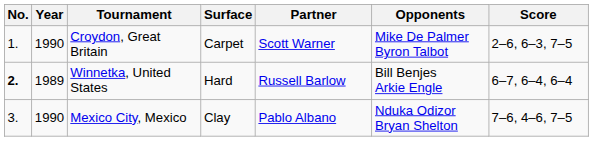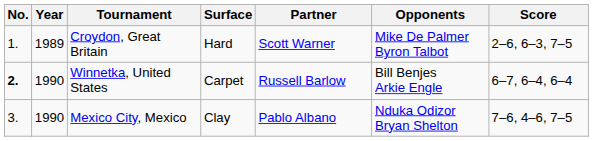 <table class="sortable wikitable" style=font-size:97%>
 <tr>
 <th>No.</th>
 <th>Year</th>
 <th style="width:150px">Tournament</th>
 <th style="width:50px">Surface</th>
 <th style="width:130px">Partner</th>
 <th style="width:130px">Opponents</th>
 <th style="width:110px" class="unsortable">Score</th>
 </tr>
 <tr>
 <td>1.</td>
-<td>1990</td>
+<td>1989</td>
 <td><a href='#'>Croydon</a>, Great Britain</td>
-<td>Carpet</td>
+<td>Hard</td>
 <td> <a href='#'>Scott Warner</a></td>
 <td> <a href='#'>Mike De Palmer</a><br> <a href='#'>Byron Talbot</a></td>
 <td>2–6, 6–3, 7–5</td>
 </tr>
 <tr>
 <td><strong>2.</strong></td>
-<td>1989</td>
+<td>1990</td>
 <td><a href='#'>Winnetka</a>, United States</td>
-<td>Hard</td>
+<td>Carpet</td>
 <td> <a href='#'>Russell Barlow</a></td>
 <td> Bill Benjes<br> <a href='#'>Arkie Engle</a></td>
 <td>6–7, 6–4, 6–4</td>
 </tr>
 <tr>
 <td>3.</td>
 <td>1990</td>
 <td><a href='#'>Mexico City</a>, Mexico</td>
 <td>Clay</td>
 <td> <a href='#'>Pablo Albano</a></td>
 <td> <a href='#'>Nduka Odizor</a><br> <a href='#'>Bryan Shelton</a></td>
 <td>7–6, 4–6, 7–5</td>
 </tr>
 </table>
